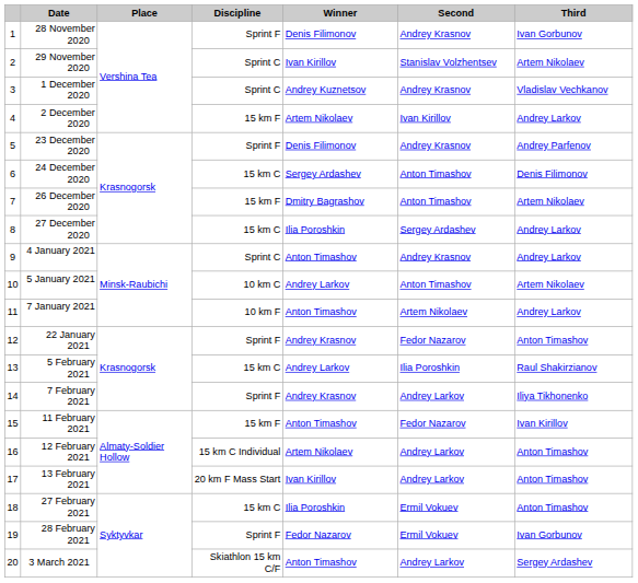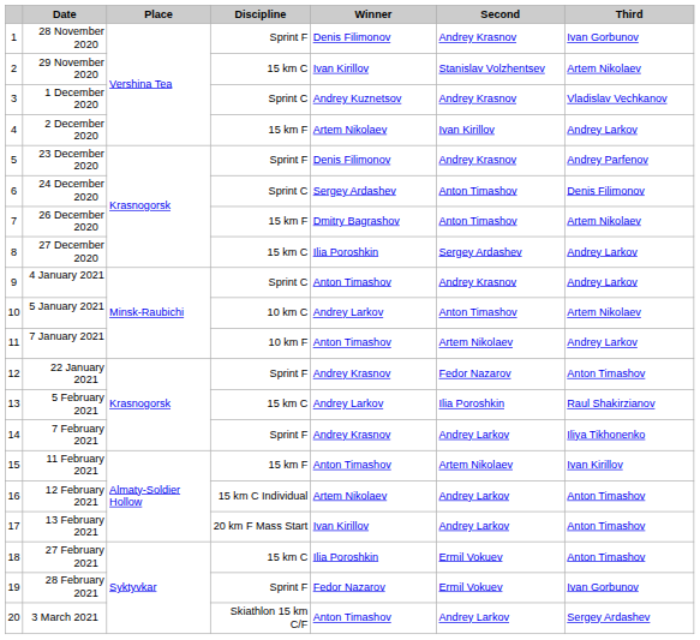 <table class="wikitable plainrowheaders" style="background:#fff; font-size:86%; line-height:16px; border:grey solid 1px; border-collapse:collapse;">
 <tr style="background:#ccc; text-align:center;">
 <th scope="col" style="background:#ccc; width=30 px;"></th>
 <th scope="col" style="background:#ccc; width:120px;">Date</th>
 <th scope="col" style="background:#ccc; width:150px;">Place</th>
 <th scope="col" style="background:#ccc; width:150px;">Discipline</th>
 <th scope="col" style="background:#ccc; width:200px;">Winner</th>
 <th scope="col" style="background:#ccc; width:200px;">Second</th>
 <th scope="col" style="background:#ccc; width:200px;">Third</th>
 </tr>
 <tr>
 <td align=center>1</td>
 <td align=right>28 November 2020  </td>
 <td rowspan=4> <a href='#'>Vershina Tea</a></td>
 <td align=right>Sprint F</td>
 <td> <a href='#'>Denis Filimonov</a></td>
 <td> <a href='#'>Andrey Krasnov</a></td>
 <td> <a href='#'>Ivan Gorbunov</a></td>
 </tr>
 <tr>
 <td align=center>2</td>
 <td align=right>29 November 2020  </td>
-<td align=right>Sprint C</td>
+<td align=right>15 km C</td>
 <td> <a href='#'>Ivan Kirillov</a></td>
 <td> <a href='#'>Stanislav Volzhentsev</a></td>
 <td> <a href='#'>Artem Nikolaev</a></td>
 </tr>
 <tr>
 <td align=center>3</td>
 <td align=right>1 December 2020  </td>
 <td align=right>Sprint C</td>
 <td> <a href='#'>Andrey Kuznetsov</a></td>
 <td> <a href='#'>Andrey Krasnov</a></td>
 <td> <a href='#'>Vladislav Vechkanov</a></td>
 </tr>
 <tr>
 <td align=center>4</td>
 <td align=right>2 December 2020  </td>
 <td align=right>15 km F</td>
 <td> <a href='#'>Artem Nikolaev</a></td>
 <td> <a href='#'>Ivan Kirillov</a></td>
 <td> <a href='#'>Andrey Larkov</a></td>
 </tr>
 <tr>
 <td align=center>5</td>
 <td align=right>23 December 2020  </td>
 <td rowspan=4> <a href='#'>Krasnogorsk</a></td>
 <td align=right>Sprint F</td>
 <td> <a href='#'>Denis Filimonov</a></td>
 <td> <a href='#'>Andrey Krasnov</a></td>
 <td> <a href='#'>Andrey Parfenov</a></td>
 </tr>
 <tr>
 <td align=center>6</td>
 <td align=right>24 December 2020  </td>
-<td align=right>15 km C</td>
+<td align=right>Sprint C</td>
 <td> <a href='#'>Sergey Ardashev</a></td>
 <td> <a href='#'>Anton Timashov</a></td>
 <td> <a href='#'>Denis Filimonov</a></td>
 </tr>
 <tr>
 <td align=center>7</td>
 <td align=right>26 December 2020  </td>
 <td align=right>15 km F</td>
 <td> <a href='#'>Dmitry Bagrashov</a></td>
 <td> <a href='#'>Anton Timashov</a></td>
 <td> <a href='#'>Artem Nikolaev</a></td>
 </tr>
 <tr>
 <td align=center>8</td>
 <td align=right>27 December 2020  </td>
 <td align=right>15 km C</td>
 <td> <a href='#'>Ilia Poroshkin</a></td>
 <td> <a href='#'>Sergey Ardashev</a></td>
 <td> <a href='#'>Andrey Larkov</a></td>
 </tr>
 <tr>
 <td align=center>9</td>
 <td align=right>4 January 2021  </td>
 <td rowspan=3> <a href='#'>Minsk-Raubichi</a></td>
 <td align=right>Sprint C</td>
 <td> <a href='#'>Anton Timashov</a></td>
 <td> <a href='#'>Andrey Krasnov</a></td>
 <td> <a href='#'>Andrey Larkov</a></td>
 </tr>
 <tr>
 <td align=center>10</td>
 <td align=right>5 January 2021  </td>
 <td align=right>10 km C</td>
 <td> <a href='#'>Andrey Larkov</a></td>
 <td> <a href='#'>Anton Timashov</a></td>
 <td> <a href='#'>Artem Nikolaev</a></td>
 </tr>
 <tr>
 <td align=center>11</td>
 <td align=right>7 January 2021  </td>
 <td align=right>10 km F</td>
 <td> <a href='#'>Anton Timashov</a></td>
 <td> <a href='#'>Artem Nikolaev</a></td>
 <td> <a href='#'>Andrey Larkov</a></td>
 </tr>
 <tr>
 <td align=center>12</td>
 <td align=right>22 January 2021  </td>
 <td rowspan=3> <a href='#'>Krasnogorsk</a></td>
 <td align=right>Sprint F</td>
 <td> <a href='#'>Andrey Krasnov</a></td>
 <td> <a href='#'>Fedor Nazarov</a></td>
 <td> <a href='#'>Anton Timashov</a></td>
 </tr>
 <tr>
 <td align=center>13</td>
 <td align=right>5 February 2021  </td>
 <td align=right>15 km C</td>
 <td> <a href='#'>Andrey Larkov</a></td>
 <td> <a href='#'>Ilia Poroshkin</a></td>
 <td> <a href='#'>Raul Shakirzianov</a></td>
 </tr>
 <tr>
 <td align=center>14</td>
 <td align=right>7 February 2021  </td>
 <td align=right>Sprint F</td>
 <td> <a href='#'>Andrey Krasnov</a></td>
 <td> <a href='#'>Andrey Larkov</a></td>
 <td> <a href='#'>Iliya Tikhonenko</a></td>
 </tr>
 <tr>
 <td align=center>15</td>
 <td align=right>11 February 2021  </td>
 <td rowspan=3> <a href='#'>Almaty-Soldier Hollow</a></td>
 <td align=right>15 km F</td>
 <td> <a href='#'>Anton Timashov</a></td>
-<td> <a href='#'>Fedor Nazarov</a></td>
+<td> <a href='#'>Artem Nikolaev</a></td>
 <td> <a href='#'>Ivan Kirillov</a></td>
 </tr>
 <tr>
 <td align=center>16</td>
 <td align=right>12 February 2021  </td>
 <td align=right>15 km C Individual</td>
 <td> <a href='#'>Artem Nikolaev</a></td>
 <td> <a href='#'>Andrey Larkov</a></td>
 <td> <a href='#'>Anton Timashov</a></td>
 </tr>
 <tr>
 <td align=center>17</td>
 <td align=right>13 February 2021  </td>
 <td align=right>20 km F Mass Start</td>
 <td> <a href='#'>Ivan Kirillov</a></td>
 <td> <a href='#'>Andrey Larkov</a></td>
 <td> <a href='#'>Anton Timashov</a></td>
 </tr>
 <tr>
 <td align=center>18</td>
 <td align=right>27 February 2021  </td>
 <td rowspan=3> <a href='#'>Syktyvkar</a></td>
 <td align=right>15 km C</td>
 <td> <a href='#'>Ilia Poroshkin</a></td>
 <td> <a href='#'>Ermil Vokuev</a></td>
 <td> <a href='#'>Anton Timashov</a></td>
 </tr>
 <tr>
 <td align=center>19</td>
 <td align=right>28 February 2021  </td>
 <td align=right>Sprint F</td>
 <td> <a href='#'>Fedor Nazarov</a></td>
 <td> <a href='#'>Ermil Vokuev</a></td>
 <td> <a href='#'>Ivan Gorbunov</a></td>
 </tr>
 <tr>
 <td align=center>20</td>
 <td align=right>3 March 2021  </td>
 <td align=right>Skiathlon 15 km C/F</td>
 <td> <a href='#'>Anton Timashov</a></td>
 <td> <a href='#'>Andrey Larkov</a></td>
 <td> <a href='#'>Sergey Ardashev</a></td>
 </tr>
 </table>
